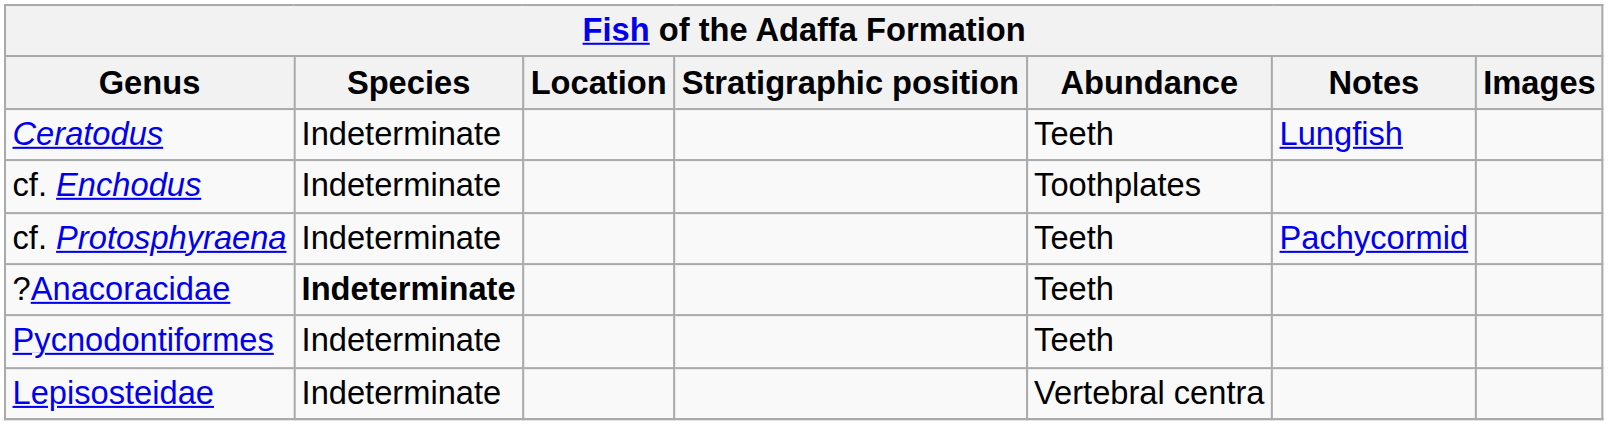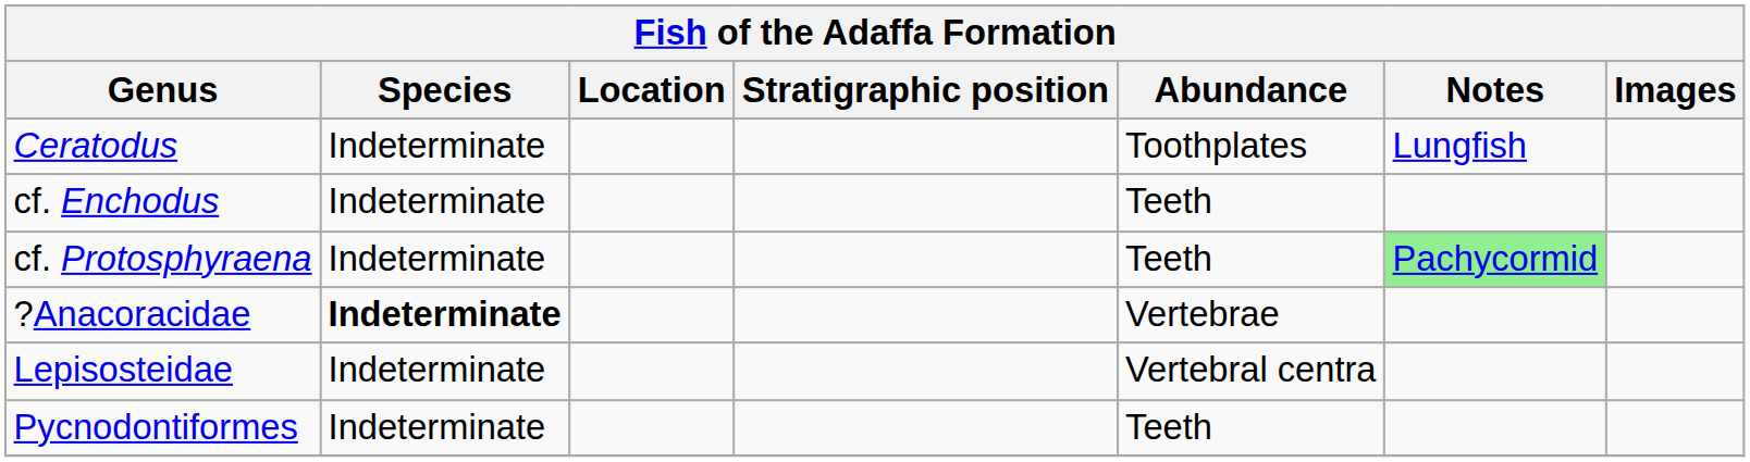 <table class="wikitable" align="center">
 <tr>
 <th colspan="7" align="center"><strong><a href='#'>Fish</a> of the Adaffa Formation</strong></th>
 </tr>
 <tr>
 <th>Genus</th>
 <th>Species</th>
 <th>Location</th>
 <th>Stratigraphic position</th>
 <th>Abundance</th>
 <th>Notes</th>
 <th>Images</th>
 </tr>
 <tr>
 <td><em><a href='#'>Ceratodus</a></em></td>
 <td>Indeterminate</td>
 <td></td>
 <td></td>
-<td>Teeth</td>
+<td>Toothplates</td>
 <td><a href='#'>Lungfish</a></td>
 <td></td>
 </tr>
 <tr>
 <td>cf. <em><a href='#'>Enchodus</a></em></td>
 <td>Indeterminate</td>
 <td></td>
 <td></td>
-<td>Toothplates</td>
+<td>Teeth</td>
 <td></td>
 <td></td>
 </tr>
 <tr>
 <td>cf. <em><a href='#'>Protosphyraena</a></em></td>
 <td>Indeterminate</td>
 <td></td>
 <td></td>
 <td>Teeth</td>
-<td><a href='#'>Pachycormid</a></td>
+<td style="background: lightgreen;"><a href='#'>Pachycormid</a></td>
 <td></td>
 </tr>
 <tr>
 <td>?<a href='#'>Anacoracidae</a></td>
 <td><strong>Indeterminate</strong></td>
 <td></td>
 <td></td>
-<td>Teeth</td>
+<td>Vertebrae</td>
+<td></td>
+<td></td>
+</tr>
+<tr>
+<td><a href='#'>Lepisosteidae</a></td>
+<td>Indeterminate</td>
+<td></td>
+<td></td>
+<td>Vertebral centra</td>
 <td></td>
 <td></td>
 </tr>
 <tr>
 <td><a href='#'>Pycnodontiformes</a></td>
 <td>Indeterminate</td>
 <td></td>
 <td></td>
 <td>Teeth</td>
 <td></td>
 <td></td>
 </tr>
 <tr>
-<td><a href='#'>Lepisosteidae</a></td>
-<td>Indeterminate</td>
-<td></td>
-<td></td>
-<td>Vertebral centra</td>
-<td></td>
-<td></td>
-</tr>
-<tr>
 </tr>
 </table>
